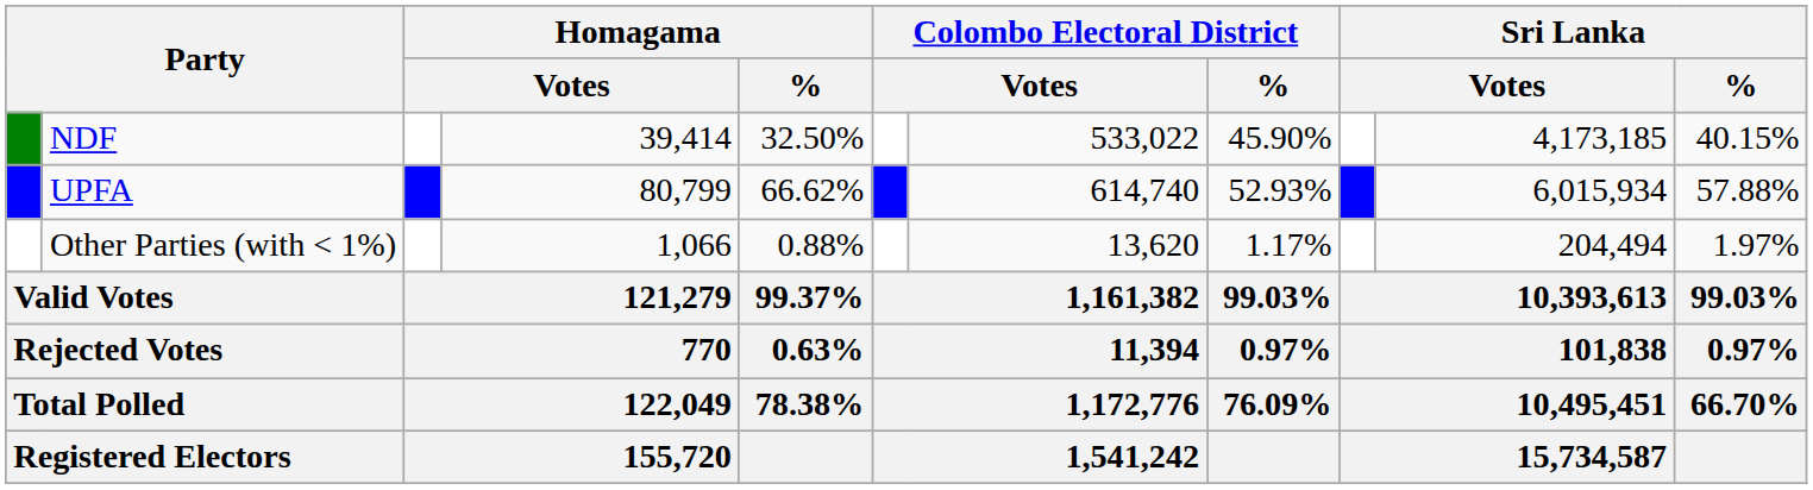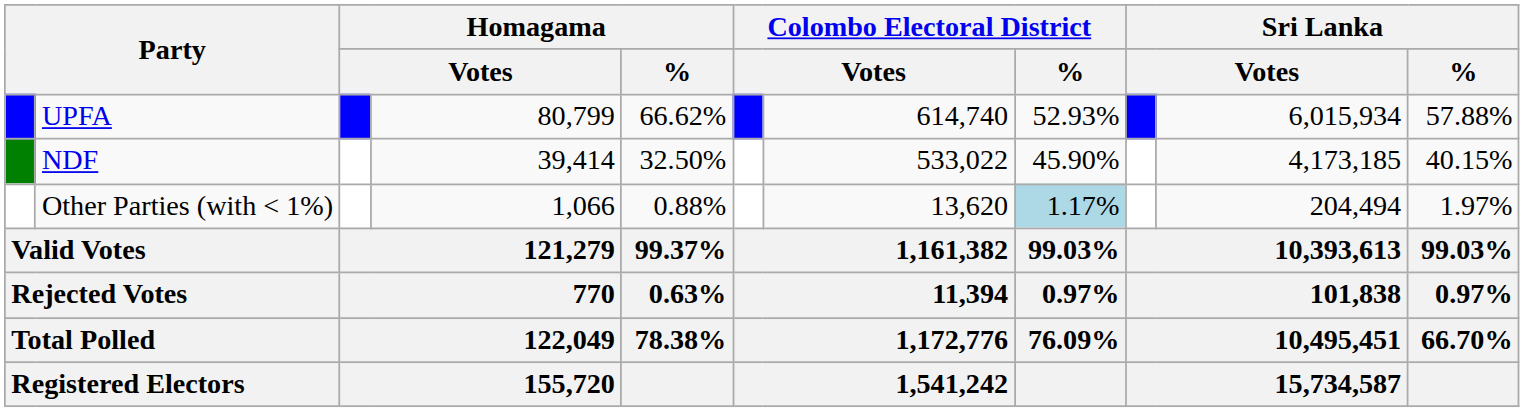 <table class="wikitable">
 <tr>
 <th colspan="2" width="144px"rowspan="2">Party</th>
 <th colspan="3" width="216px">Homagama</th>
 <th colspan="3" width="216px"><a href='#'>Colombo Electoral District</a></th>
 <th colspan="3" width="216px">Sri Lanka</th>
 </tr>
 <tr>
 <th colspan="2" width="144px">Votes</th>
 <th>%</th>
 <th colspan="2" width="144px">Votes</th>
 <th>%</th>
 <th colspan="2" width="144px">Votes</th>
 <th>%</th>
 </tr>
 <tr>
+<td style="background-color:blue;" width="10px"></td>
+<td style="text-align:left;"><a href='#'>UPFA</a></td>
+<td style="background-color:blue;" width="10px"></td>
+<td style="text-align:right;">80,799</td>
+<td style="text-align:right;">66.62%</td>
+<td style="background-color:blue;" width="10px"></td>
+<td style="text-align:right;">614,740</td>
+<td style="text-align:right;">52.93%</td>
+<td style="background-color:blue;" width="10px"></td>
+<td style="text-align:right;">6,015,934</td>
+<td style="text-align:right;">57.88%</td>
+</tr>
+<tr>
 <td style="background-color:green;" width="10px"></td>
 <td style="text-align:left;"><a href='#'>NDF</a></td>
 <td style="background-color:white;" width="10px"></td>
 <td style="text-align:right;">39,414</td>
 <td style="text-align:right;">32.50%</td>
 <td style="background-color:white;" width="10px"></td>
 <td style="text-align:right;">533,022</td>
 <td style="text-align:right;">45.90%</td>
 <td style="background-color:white;" width="10px"></td>
 <td style="text-align:right;">4,173,185</td>
 <td style="text-align:right;">40.15%</td>
 </tr>
 <tr>
-<td style="background-color:blue;" width="10px"></td>
-<td style="text-align:left;"><a href='#'>UPFA</a></td>
-<td style="background-color:blue;" width="10px"></td>
-<td style="text-align:right;">80,799</td>
-<td style="text-align:right;">66.62%</td>
-<td style="background-color:blue;" width="10px"></td>
-<td style="text-align:right;">614,740</td>
-<td style="text-align:right;">52.93%</td>
-<td style="background-color:blue;" width="10px"></td>
-<td style="text-align:right;">6,015,934</td>
-<td style="text-align:right;">57.88%</td>
-</tr>
-<tr>
 <td style="background-color:white;" width="10px"></td>
 <td style="text-align:left;">Other Parties (with < 1%)</td>
 <td style="background-color:white;" width="10px"></td>
 <td style="text-align:right;">1,066</td>
 <td style="text-align:right;">0.88%</td>
 <td style="background-color:white;" width="10px"></td>
 <td style="text-align:right;">13,620</td>
-<td style="text-align:right;">1.17%</td>
+<td style="background: lightblue; text-align:right;">1.17%</td>
 <td style="background-color:white;" width="10px"></td>
 <td style="text-align:right;">204,494</td>
 <td style="text-align:right;">1.97%</td>
 </tr>
 <tr>
 <th colspan="2" width="144px"style="text-align:left;">Valid Votes</th>
 <th style="text-align:right;"colspan="2" width="144px">121,279</th>
 <th style="text-align:right;">99.37%</th>
 <th style="text-align:right;"colspan="2" width="144px">1,161,382</th>
 <th style="text-align:right;">99.03%</th>
 <th style="text-align:right;"colspan="2" width="144px">10,393,613</th>
 <th style="text-align:right;">99.03%</th>
 </tr>
 <tr>
 <th colspan="2" width="144px"style="text-align:left;">Rejected Votes</th>
 <th style="text-align:right;"colspan="2" width="144px">770</th>
 <th style="text-align:right;">0.63%</th>
 <th style="text-align:right;"colspan="2" width="144px">11,394</th>
 <th style="text-align:right;">0.97%</th>
 <th style="text-align:right;"colspan="2" width="144px">101,838</th>
 <th style="text-align:right;">0.97%</th>
 </tr>
 <tr>
 <th colspan="2" width="144px"style="text-align:left;">Total Polled</th>
 <th style="text-align:right;"colspan="2" width="144px">122,049</th>
 <th style="text-align:right;">78.38%</th>
 <th style="text-align:right;"colspan="2" width="144px">1,172,776</th>
 <th style="text-align:right;">76.09%</th>
 <th style="text-align:right;"colspan="2" width="144px">10,495,451</th>
 <th style="text-align:right;">66.70%</th>
 </tr>
 <tr>
 <th colspan="2" width="144px"style="text-align:left;">Registered Electors</th>
 <th style="text-align:right;"colspan="2" width="144px">155,720</th>
 <th></th>
 <th style="text-align:right;"colspan="2" width="144px">1,541,242</th>
 <th></th>
 <th style="text-align:right;"colspan="2" width="144px">15,734,587</th>
 <th></th>
 </tr>
 </table>
